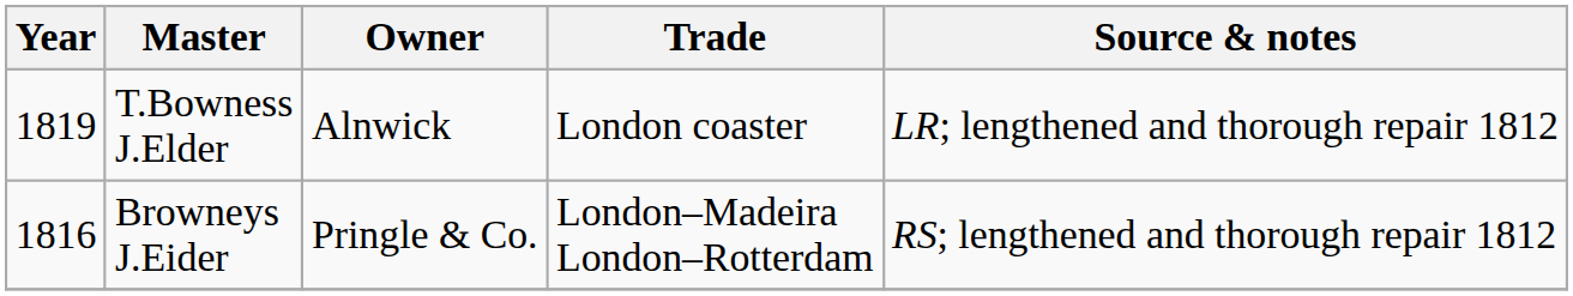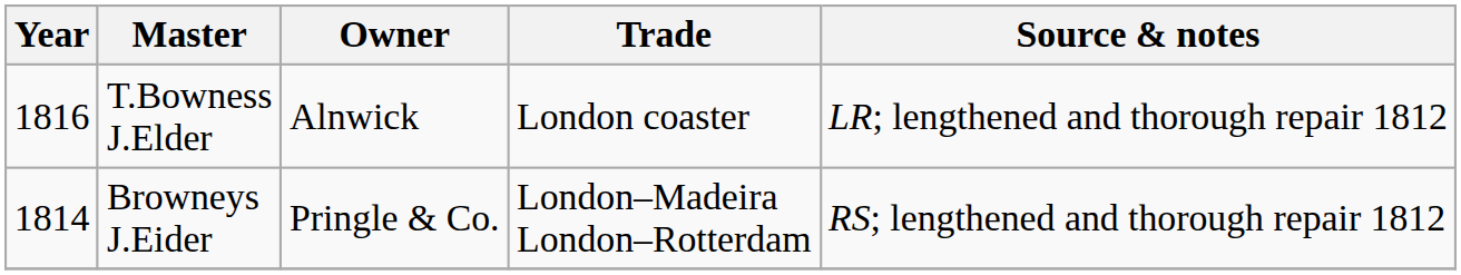 <table class=" wikitable">
 <tr>
 <th>Year</th>
 <th>Master</th>
 <th>Owner</th>
 <th>Trade</th>
 <th>Source & notes</th>
 </tr>
 <tr>
-<td>1819</td>
+<td>1816</td>
 <td>T.Bowness<br>J.Elder</td>
 <td>Alnwick</td>
 <td>London coaster</td>
 <td><em>LR</em>; lengthened and thorough repair 1812</td>
 </tr>
 <tr>
-<td>1816</td>
+<td>1814</td>
 <td>Browneys<br>J.Eider</td>
 <td>Pringle & Co.</td>
 <td>London–Madeira<br>London–Rotterdam</td>
 <td><em>RS</em>; lengthened and thorough repair 1812</td>
 </tr>
 <tr>
 </tr>
 </table>
